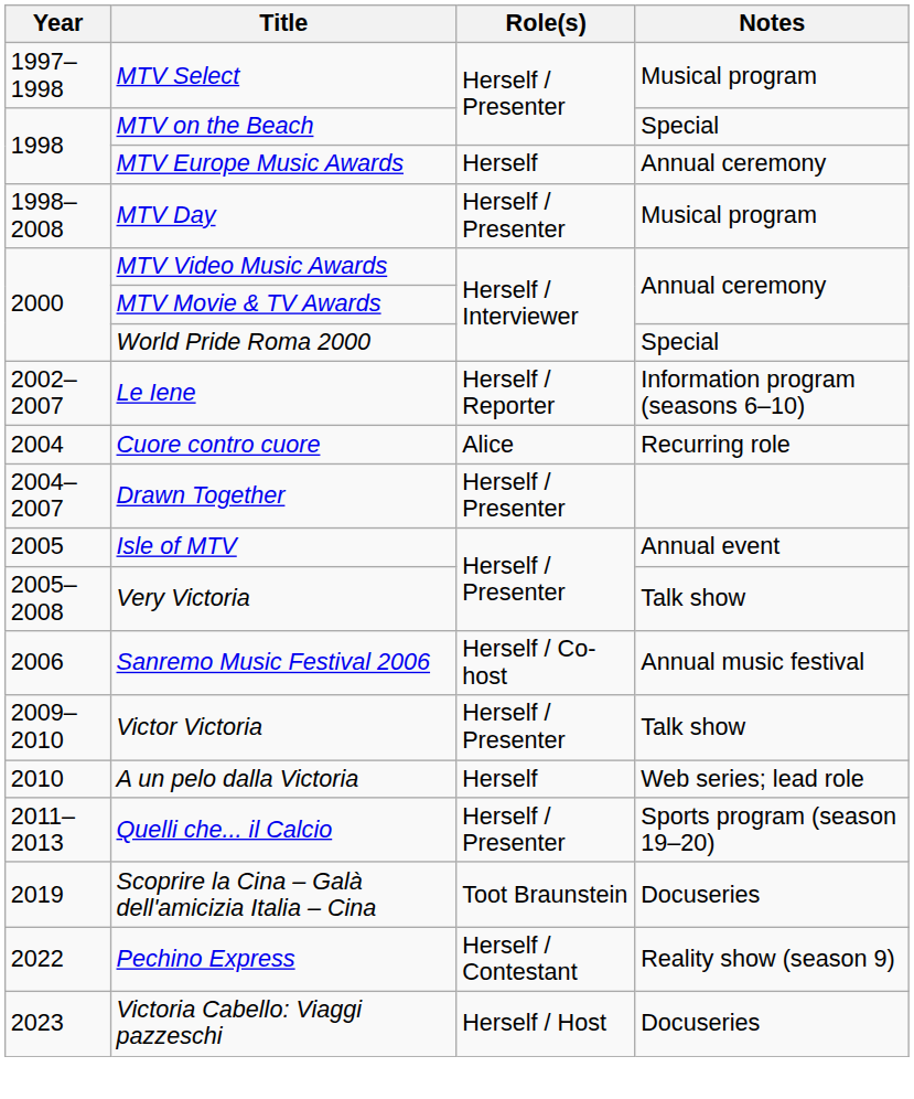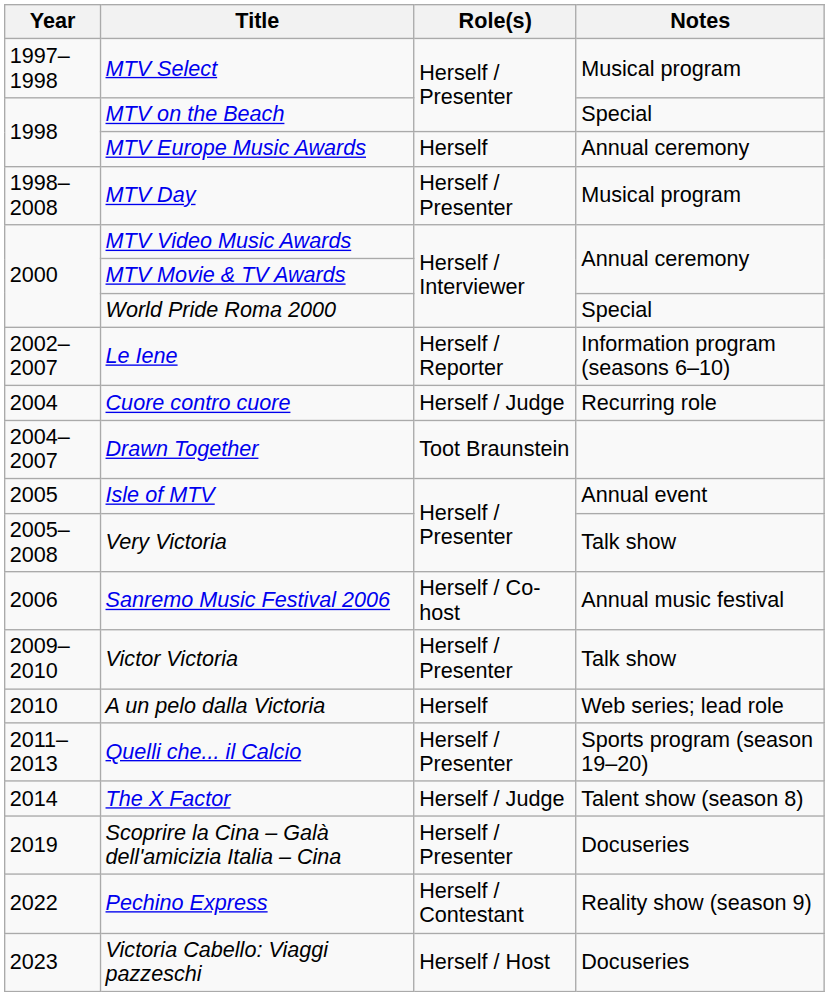 <table class="wikitable plainrowheaders sortable">
 <tr>
 <th scope="col">Year</th>
 <th scope="col">Title</th>
 <th scope="col">Role(s)</th>
 <th scope="col" class="unsortable">Notes</th>
 </tr>
 <tr>
 <td>1997–1998</td>
 <td><em><a href='#'>MTV Select</a></em></td>
 <td rowspan="2">Herself / Presenter</td>
 <td>Musical program</td>
 </tr>
 <tr>
 <td rowspan="2">1998</td>
 <td><em><a href='#'>MTV on the Beach</a></em></td>
 <td>Special</td>
 </tr>
 <tr>
 <td><em><a href='#'>MTV Europe Music Awards</a></em></td>
 <td>Herself</td>
 <td>Annual ceremony</td>
 </tr>
 <tr>
 <td>1998–2008</td>
 <td><em><a href='#'>MTV Day</a></em></td>
 <td>Herself / Presenter</td>
 <td>Musical program</td>
 </tr>
 <tr>
 <td rowspan="3">2000</td>
 <td><em><a href='#'>MTV Video Music Awards</a></em></td>
 <td rowspan="3">Herself / Interviewer</td>
 <td rowspan="2">Annual ceremony</td>
 </tr>
 <tr>
 <td><em><a href='#'>MTV Movie & TV Awards</a></em></td>
 </tr>
 <tr>
 <td><em>World Pride Roma 2000</em></td>
 <td>Special</td>
 </tr>
 <tr>
 <td>2002–2007</td>
 <td><em><a href='#'>Le Iene</a></em></td>
 <td>Herself / Reporter</td>
 <td>Information program (seasons 6–10)</td>
 </tr>
 <tr>
 <td>2004</td>
 <td><em><a href='#'>Cuore contro cuore</a></em></td>
-<td>Alice</td>
+<td>Herself / Judge</td>
 <td>Recurring role</td>
 </tr>
 <tr>
 <td>2004–2007</td>
 <td><em><a href='#'>Drawn Together</a></em></td>
-<td>Herself / Presenter</td>
+<td>Toot Braunstein</td>
 <td></td>
 </tr>
 <tr>
 <td>2005</td>
 <td><em><a href='#'>Isle of MTV</a></em></td>
 <td rowspan="2">Herself / Presenter</td>
 <td>Annual event</td>
 </tr>
 <tr>
 <td>2005–2008</td>
 <td><em>Very Victoria</em></td>
 <td>Talk show</td>
 </tr>
 <tr>
 <td>2006</td>
 <td><em><a href='#'>Sanremo Music Festival 2006</a></em></td>
 <td>Herself / Co-host</td>
 <td>Annual music festival</td>
 </tr>
 <tr>
 <td>2009–2010</td>
 <td><em>Victor Victoria</em></td>
 <td>Herself / Presenter</td>
 <td>Talk show</td>
 </tr>
 <tr>
 <td>2010</td>
 <td><em>A un pelo dalla Victoria</em></td>
 <td>Herself</td>
 <td>Web series; lead role</td>
 </tr>
 <tr>
 <td>2011–2013</td>
 <td><em><a href='#'>Quelli che... il Calcio</a></em></td>
 <td>Herself / Presenter</td>
 <td>Sports program (season 19–20)</td>
 </tr>
 <tr>
+<td>2014</td>
+<td><em><a href='#'>The X Factor</a></em></td>
+<td>Herself / Judge</td>
+<td>Talent show (season 8)</td>
+</tr>
+<tr>
 <td>2019</td>
 <td><em>Scoprire la Cina – Galà dell'amicizia Italia – Cina</em></td>
-<td>Toot Braunstein</td>
+<td>Herself / Presenter</td>
 <td>Docuseries</td>
 </tr>
 <tr>
 <td>2022</td>
 <td><em><a href='#'>Pechino Express</a></em></td>
 <td>Herself / Contestant</td>
 <td>Reality show (season 9)</td>
 </tr>
 <tr>
 <td>2023</td>
 <td><em>Victoria Cabello: Viaggi pazzeschi</em></td>
 <td>Herself / Host</td>
 <td>Docuseries</td>
 </tr>
 </table>
